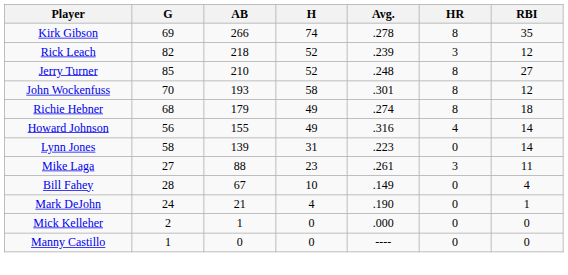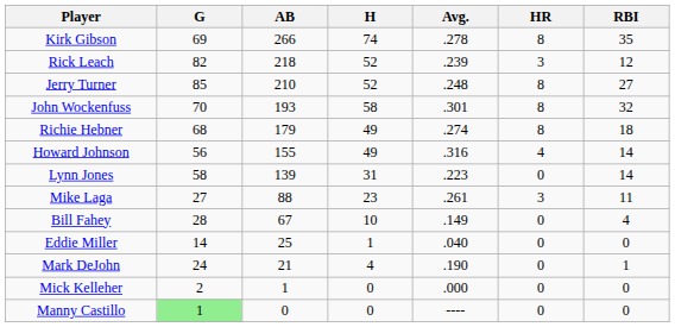 <table class="wikitable sortable">
 <tr>
 <th bgcolor="#DDDDFF" width="16%">Player</th>
 <th bgcolor="#DDDDFF" width="9%">G</th>
 <th bgcolor="#DDDDFF" width="9%">AB</th>
 <th bgcolor="#DDDDFF" width="9%">H</th>
 <th bgcolor="#DDDDFF" width="9%">Avg.</th>
 <th bgcolor="#DDDDFF" width="9%">HR</th>
 <th bgcolor="#DDDDFF" width="9%">RBI</th>
 </tr>
 <tr align="center">
 <td><a href='#'>Kirk Gibson</a></td>
 <td>69</td>
 <td>266</td>
 <td>74</td>
 <td>.278</td>
 <td>8</td>
 <td>35</td>
 </tr>
 <tr align="center">
 <td><a href='#'>Rick Leach</a></td>
 <td>82</td>
 <td>218</td>
 <td>52</td>
 <td>.239</td>
 <td>3</td>
 <td>12</td>
 </tr>
 <tr align="center">
 <td><a href='#'>Jerry Turner</a></td>
 <td>85</td>
 <td>210</td>
 <td>52</td>
 <td>.248</td>
 <td>8</td>
 <td>27</td>
 </tr>
 <tr align="center">
 <td><a href='#'>John Wockenfuss</a></td>
 <td>70</td>
 <td>193</td>
 <td>58</td>
 <td>.301</td>
 <td>8</td>
-<td>12</td>
+<td>32</td>
 </tr>
 <tr align="center">
 <td><a href='#'>Richie Hebner</a></td>
 <td>68</td>
 <td>179</td>
 <td>49</td>
 <td>.274</td>
 <td>8</td>
 <td>18</td>
 </tr>
 <tr align="center">
 <td><a href='#'>Howard Johnson</a></td>
 <td>56</td>
 <td>155</td>
 <td>49</td>
 <td>.316</td>
 <td>4</td>
 <td>14</td>
 </tr>
 <tr align="center">
 <td><a href='#'>Lynn Jones</a></td>
 <td>58</td>
 <td>139</td>
 <td>31</td>
 <td>.223</td>
 <td>0</td>
 <td>14</td>
 </tr>
 <tr align="center">
 <td><a href='#'>Mike Laga</a></td>
 <td>27</td>
 <td>88</td>
 <td>23</td>
 <td>.261</td>
 <td>3</td>
 <td>11</td>
 </tr>
 <tr align=center>
 <td><a href='#'>Bill Fahey</a></td>
 <td>28</td>
 <td>67</td>
 <td>10</td>
 <td>.149</td>
 <td>0</td>
 <td>4</td>
 </tr>
 <tr align=center>
+<td><a href='#'>Eddie Miller</a></td>
+<td>14</td>
+<td>25</td>
+<td>1</td>
+<td>.040</td>
+<td>0</td>
+<td>0</td>
+</tr>
+<tr align=center>
 <td><a href='#'>Mark DeJohn</a></td>
 <td>24</td>
 <td>21</td>
 <td>4</td>
 <td>.190</td>
 <td>0</td>
 <td>1</td>
 </tr>
 <tr align=center>
 <td><a href='#'>Mick Kelleher</a></td>
 <td>2</td>
 <td>1</td>
 <td>0</td>
 <td>.000</td>
 <td>0</td>
 <td>0</td>
 </tr>
 <tr align=center>
 <td><a href='#'>Manny Castillo</a></td>
-<td>1</td>
+<td style="background: lightgreen;">1</td>
 <td>0</td>
 <td>0</td>
 <td>----</td>
 <td>0</td>
 <td>0</td>
 </tr>
 </table>
